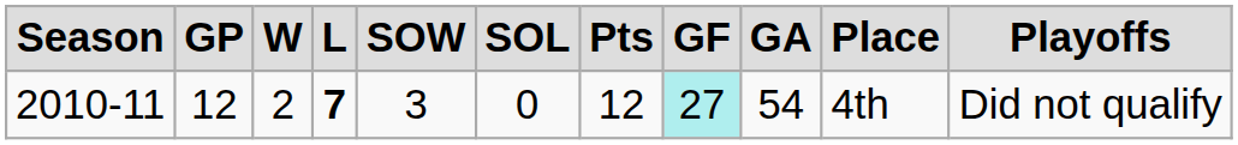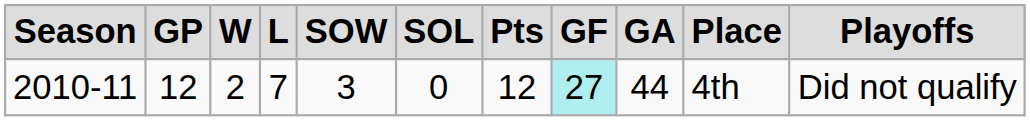 <table class="wikitable">
 <tr style="font-weight:bold; background-color:#dddddd;" align="center" |>
 <td>Season</td>
 <td>GP</td>
 <td>W</td>
 <td>L</td>
 <td>SOW</td>
 <td>SOL</td>
 <td>Pts</td>
 <td>GF</td>
 <td>GA</td>
 <td>Place</td>
 <td>Playoffs</td>
 </tr>
 <tr align="center">
 <td>2010-11</td>
 <td>12</td>
 <td>2</td>
-<td><strong>7</strong></td>
+<td>7</td>
 <td>3</td>
 <td>0</td>
 <td>12</td>
 <td style="background: paleturquoise;">27</td>
-<td>54</td>
+<td>44</td>
 <td align="left">4th</td>
 <td>Did not qualify</td>
 </tr>
 </table>
